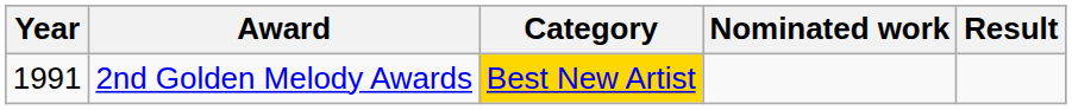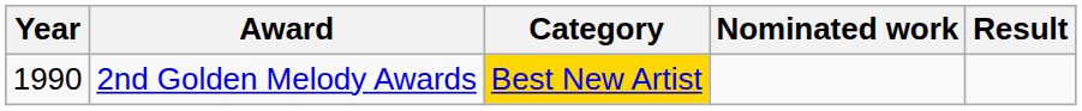 <table class="wikitable sortable">
 <tr>
 <th>Year</th>
 <th>Award</th>
 <th>Category</th>
 <th>Nominated work</th>
 <th>Result</th>
 </tr>
 <tr>
-<td>1991</td>
+<td>1990</td>
 <td><a href='#'>2nd Golden Melody Awards</a></td>
 <td style="background: gold;"><a href='#'>Best New Artist</a></td>
 <td></td>
 <td></td>
 </tr>
 </table>
